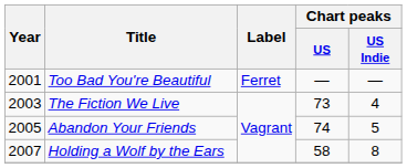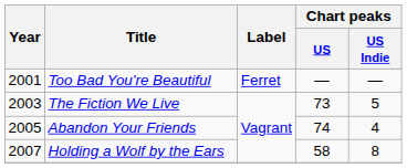 <table class="wikitable">
 <tr>
 <th rowspan="2">Year</th>
 <th width="200" rowspan="2">Title</th>
 <th rowspan="2">Label</th>
 <th colspan="2">Chart peaks</th>
 </tr>
 <tr>
 <th width="50"><small><a href='#'>US</a></small><br></th>
 <th width="50"><small><a href='#'>US Indie</a></small><br></th>
 </tr>
 <tr>
 <td>2001</td>
 <td><em><a href='#'>Too Bad You're Beautiful</a></em></td>
 <td><a href='#'>Ferret</a></td>
 <td align="center">—</td>
 <td align="center">—</td>
 </tr>
 <tr>
 <td>2003</td>
 <td><em><a href='#'>The Fiction We Live</a></em></td>
 <td rowspan="3"><a href='#'>Vagrant</a></td>
 <td align="center">73</td>
-<td align="center">4</td>
+<td align="center">5</td>
 </tr>
 <tr>
 <td>2005</td>
 <td><em><a href='#'>Abandon Your Friends</a></em></td>
 <td align="center">74</td>
-<td align="center">5</td>
+<td align="center">4</td>
 </tr>
 <tr>
 <td>2007</td>
 <td><em><a href='#'>Holding a Wolf by the Ears</a></em></td>
 <td align="center">58</td>
 <td align="center">8</td>
 </tr>
 <tr>
 </tr>
 </table>
